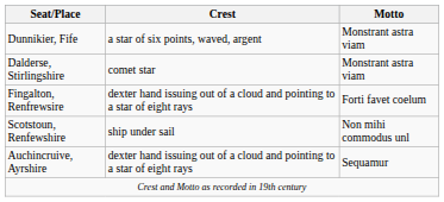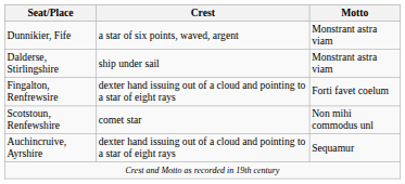 <table class="wikitable">
 <tr bgcolor="D0D8DD">
 <th>Seat/Place</th>
 <th>Crest</th>
 <th>Motto</th>
 </tr>
 <tr>
 <td>Dunnikier, Fife</td>
 <td>a star of six points, waved, argent</td>
 <td>Monstrant astra viam</td>
 </tr>
 <tr>
 <td>Dalderse, Stirlingshire</td>
-<td>comet star</td>
+<td>ship under sail</td>
 <td>Monstrant astra viam</td>
 </tr>
 <tr>
 <td>Fingalton, Renfrewsire</td>
 <td>dexter hand issuing out of a cloud and pointing to a star of eight rays</td>
 <td>Forti favet coelum</td>
 </tr>
 <tr>
 <td>Scotstoun, Renfewshire</td>
-<td>ship under sail</td>
+<td>comet star</td>
 <td>Non mihi commodus unl</td>
 </tr>
 <tr>
 <td>Auchincruive, Ayrshire</td>
 <td>dexter hand issuing out of a cloud and pointing to a star of eight rays</td>
 <td>Sequamur</td>
 </tr>
 <tr>
 <td colspan=4 style="text-align: center;"><small><em>Crest and Motto as recorded in 19th century</em></small> </td>
 </tr>
 </table>
